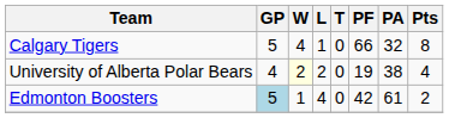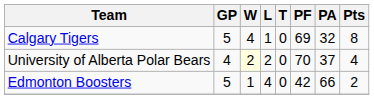 <table class="wikitable">
 <tr>
 <th>Team</th>
 <th>GP</th>
 <th>W</th>
 <th>L</th>
 <th>T</th>
 <th>PF</th>
 <th>PA</th>
 <th>Pts</th>
 </tr>
 <tr align="center">
 <td align="left"><a href='#'>Calgary Tigers</a></td>
 <td>5</td>
 <td>4</td>
 <td>1</td>
 <td>0</td>
-<td>66</td>
+<td>69</td>
 <td>32</td>
 <td>8</td>
 </tr>
 <tr align="center">
 <td align="left">University of Alberta Polar Bears</td>
 <td>4</td>
 <td style="background: lightyellow;">2</td>
 <td>2</td>
 <td>0</td>
-<td>19</td>
-<td>38</td>
+<td>70</td>
+<td>37</td>
 <td>4</td>
 </tr>
 <tr align="center">
 <td align="left"><a href='#'>Edmonton Boosters</a></td>
-<td style="background: lightblue;">5</td>
+<td>5</td>
 <td>1</td>
 <td>4</td>
 <td>0</td>
 <td>42</td>
-<td>61</td>
+<td>66</td>
 <td>2</td>
 </tr>
 <tr align="center">
 </tr>
 </table>
